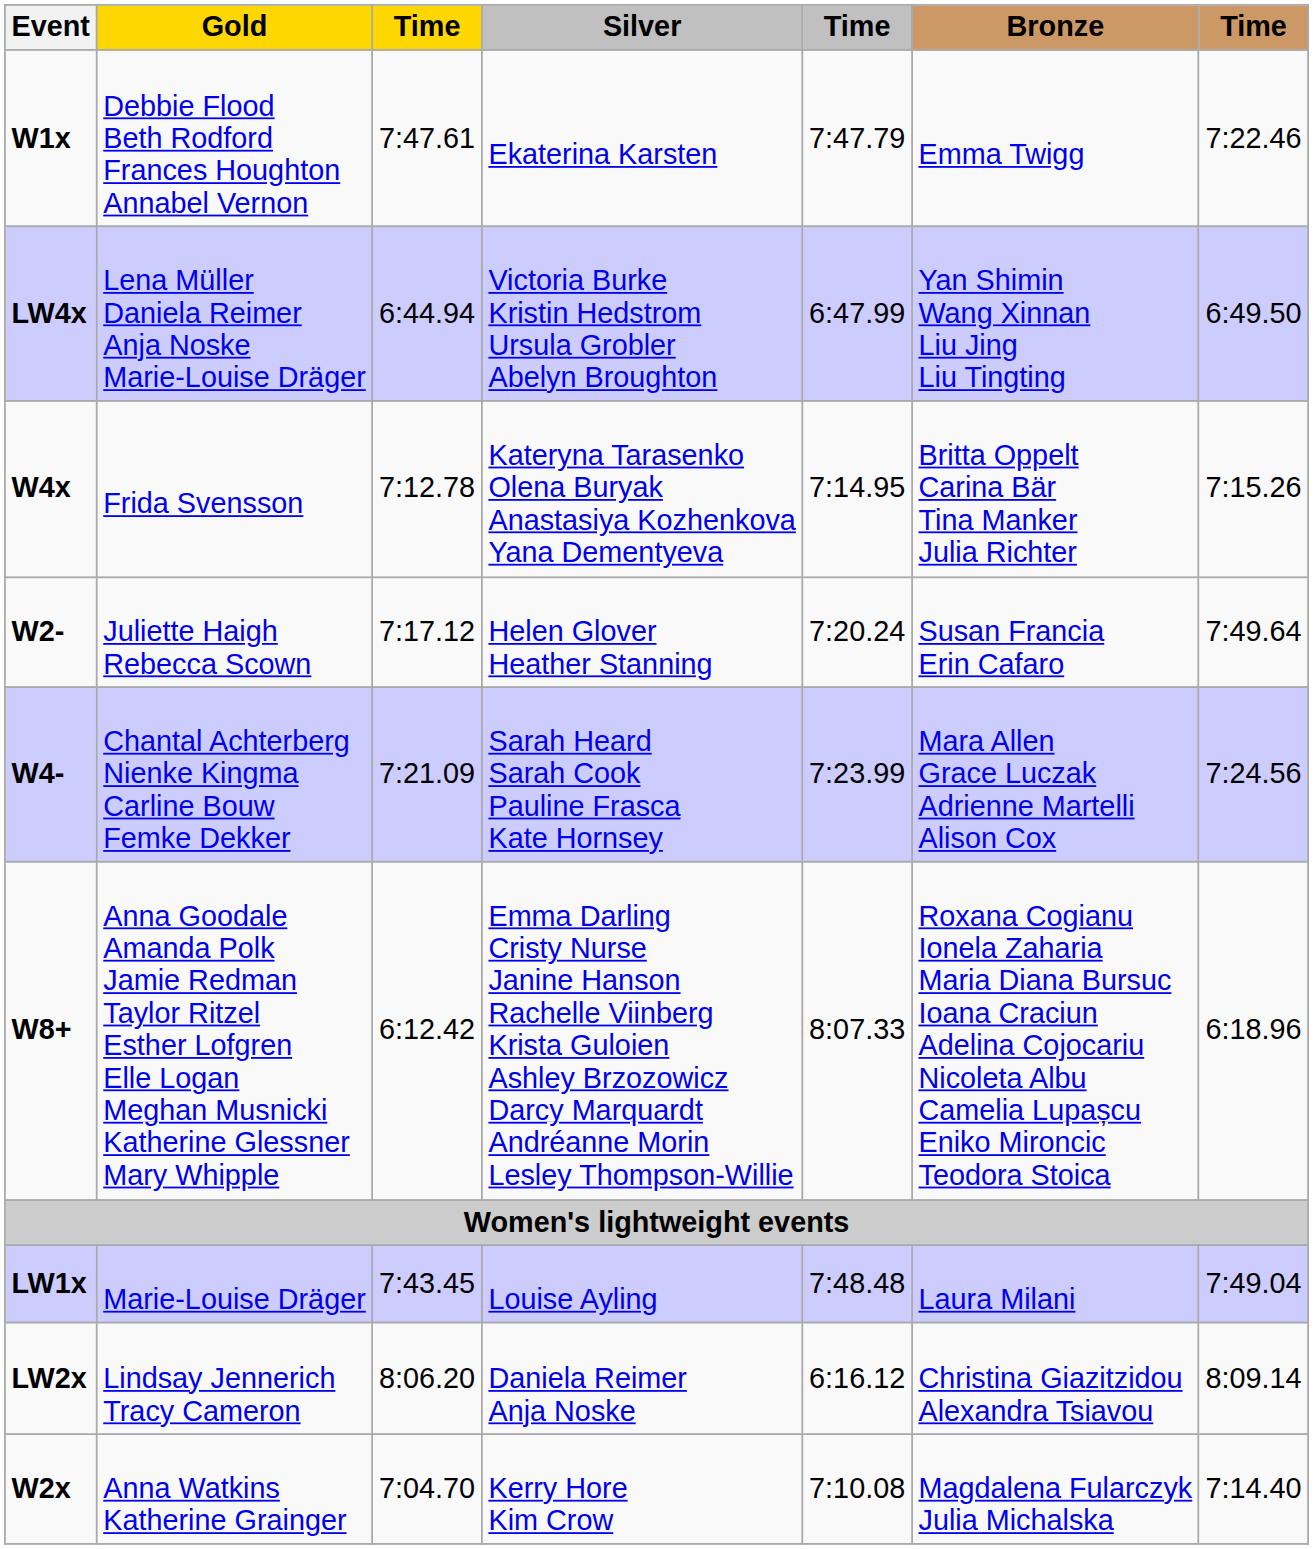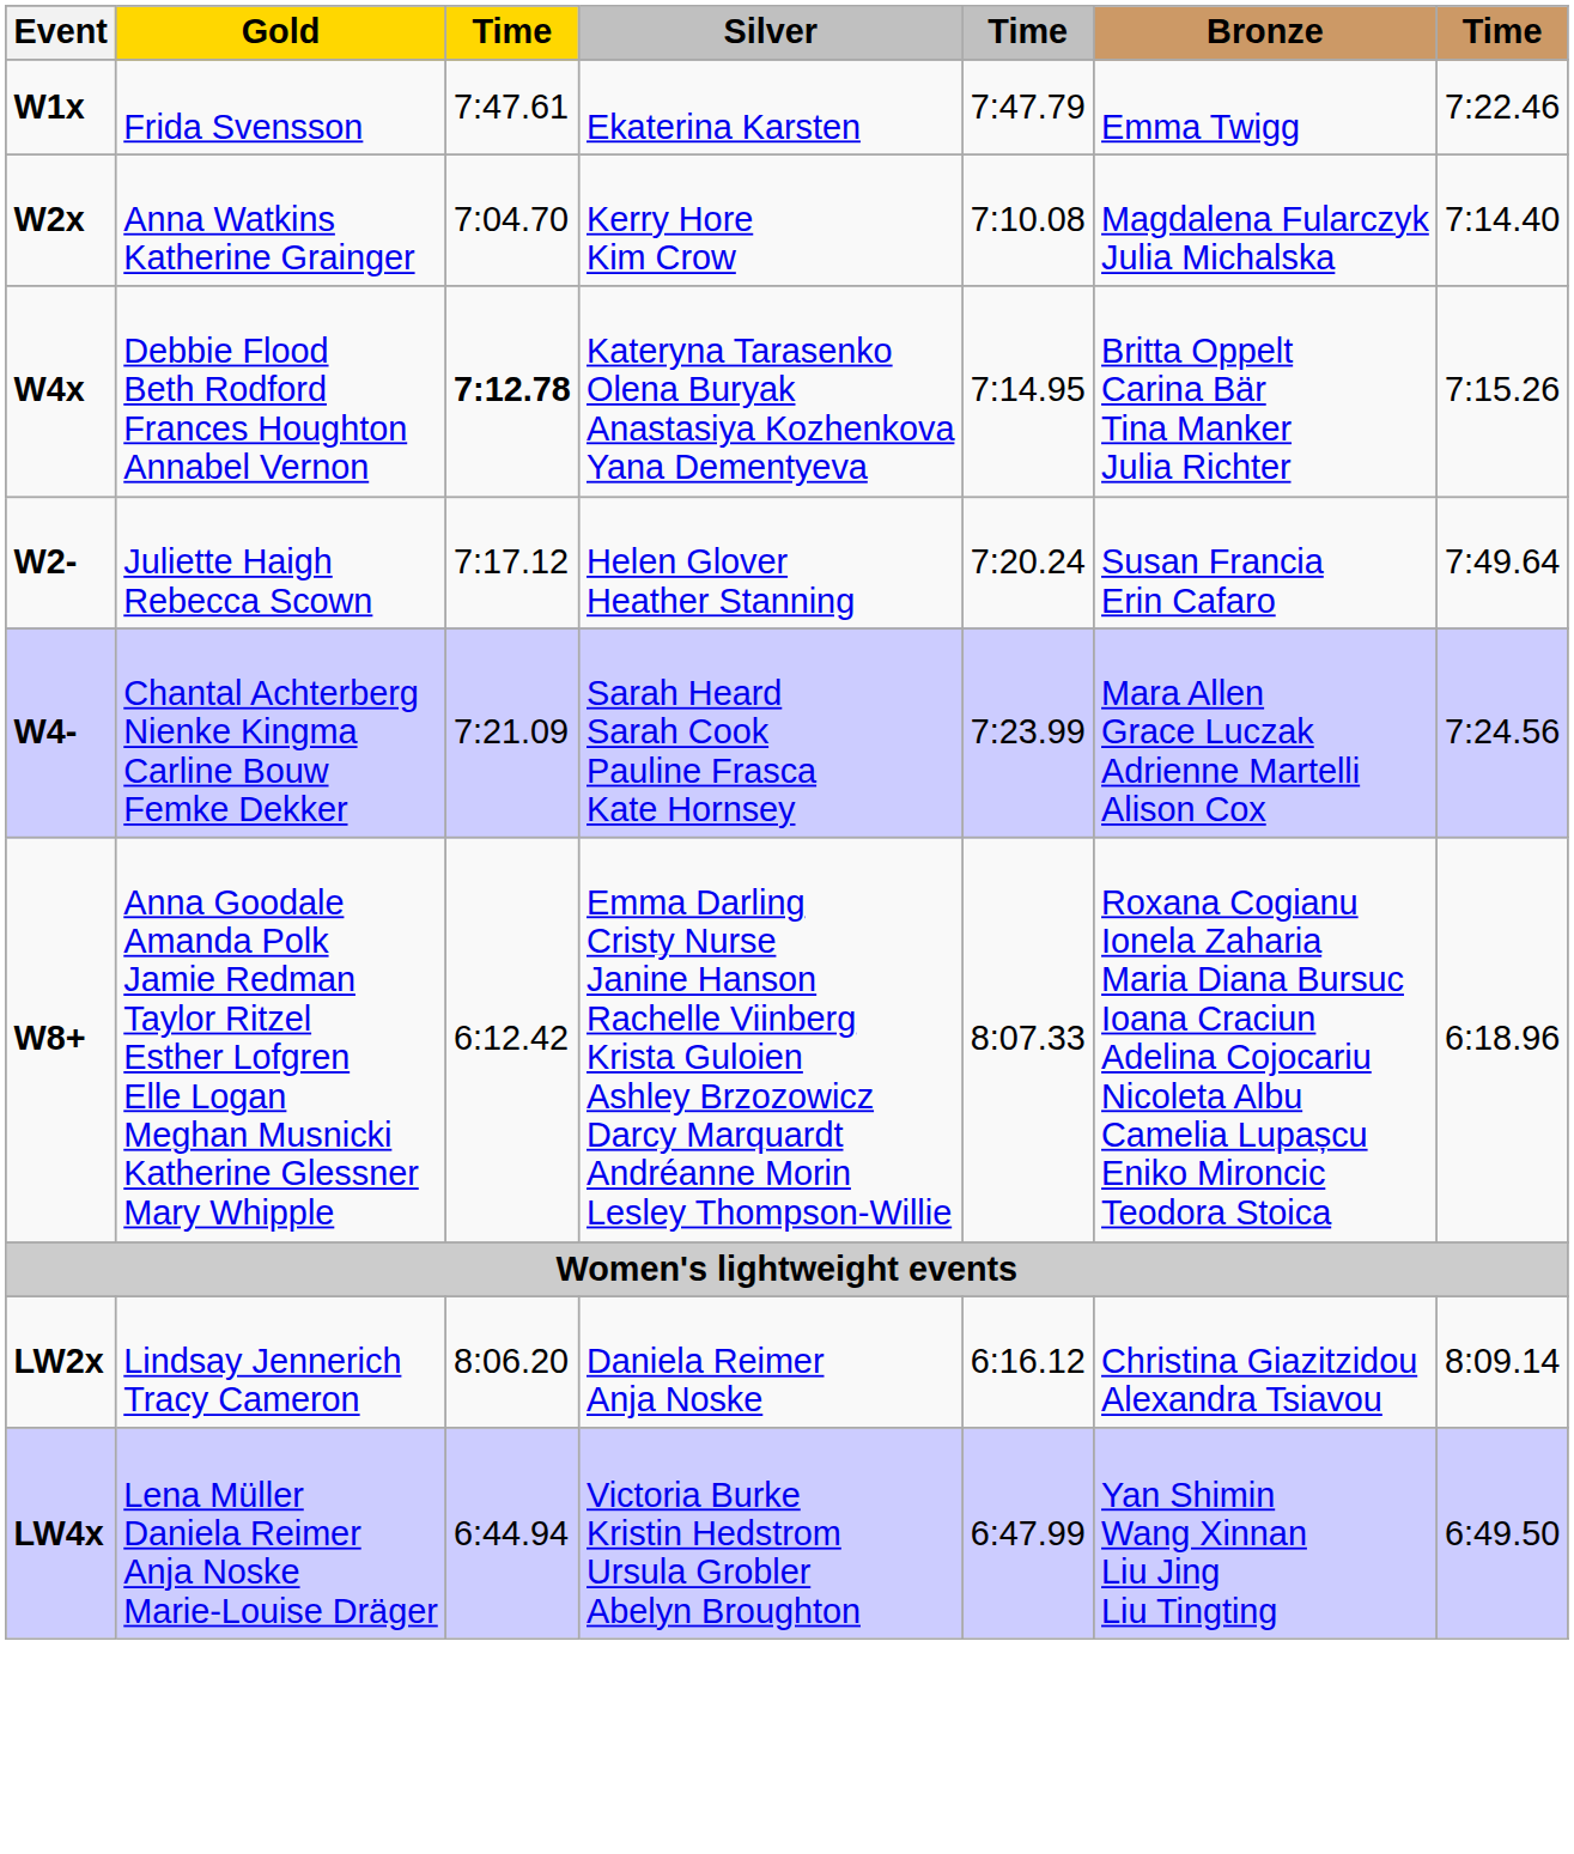 <table class="wikitable">
 <tr>
 <th>Event</th>
 <th style="text-align:center;background-color:gold;">Gold</th>
 <th style="text-align:center;background-color:gold;">Time</th>
 <th style="text-align:center;background-color:silver;">Silver</th>
 <th style="text-align:center;background-color:silver;">Time</th>
 <th style="text-align:center;background-color:#CC9966;">Bronze</th>
 <th style="text-align:center;background-color:#CC9966;">Time</th>
 </tr>
 <tr>
 <td><strong>W1x</strong></td>
-<td><br><a href='#'>Debbie Flood</a><br><a href='#'>Beth Rodford</a><br><a href='#'>Frances Houghton</a><br><a href='#'>Annabel Vernon</a></td>
+<td><br><a href='#'>Frida Svensson</a></td>
 <td>7:47.61</td>
 <td><br><a href='#'>Ekaterina Karsten</a></td>
 <td>7:47.79</td>
 <td><br><a href='#'>Emma Twigg</a></td>
 <td>7:22.46</td>
 </tr>
-<tr bgcolor=ccccff>
-<td><strong>LW4x</strong></td>
-<td><br><a href='#'>Lena Müller</a><br><a href='#'>Daniela Reimer</a><br><a href='#'>Anja Noske</a><br><a href='#'>Marie-Louise Dräger</a></td>
-<td>6:44.94</td>
-<td><br><a href='#'>Victoria Burke</a><br><a href='#'>Kristin Hedstrom</a><br><a href='#'>Ursula Grobler</a><br><a href='#'>Abelyn Broughton</a></td>
-<td>6:47.99</td>
-<td><br><a href='#'>Yan Shimin</a><br><a href='#'>Wang Xinnan</a><br><a href='#'>Liu Jing</a><br><a href='#'>Liu Tingting</a></td>
-<td>6:49.50</td>
+<tr>
+<td><strong>W2x</strong></td>
+<td><br><a href='#'>Anna Watkins</a><br><a href='#'>Katherine Grainger</a></td>
+<td>7:04.70</td>
+<td><br><a href='#'>Kerry Hore</a><br><a href='#'>Kim Crow</a></td>
+<td>7:10.08</td>
+<td><br><a href='#'>Magdalena Fularczyk</a><br><a href='#'>Julia Michalska</a></td>
+<td>7:14.40</td>
 </tr>
 <tr>
 <td><strong>W4x</strong></td>
-<td><br><a href='#'>Frida Svensson</a></td>
-<td>7:12.78</td>
+<td><br><a href='#'>Debbie Flood</a><br><a href='#'>Beth Rodford</a><br><a href='#'>Frances Houghton</a><br><a href='#'>Annabel Vernon</a></td>
+<td><strong>7:12.78</strong></td>
 <td><br><a href='#'>Kateryna Tarasenko</a><br><a href='#'>Olena Buryak</a><br><a href='#'>Anastasiya Kozhenkova</a><br><a href='#'>Yana Dementyeva</a></td>
 <td>7:14.95</td>
 <td><br><a href='#'>Britta Oppelt</a><br><a href='#'>Carina Bär</a><br><a href='#'>Tina Manker</a><br><a href='#'>Julia Richter</a></td>
 <td>7:15.26</td>
 </tr>
 <tr>
 <td><strong>W2-</strong></td>
 <td><br><a href='#'>Juliette Haigh</a><br><a href='#'>Rebecca Scown</a></td>
 <td>7:17.12</td>
 <td><br><a href='#'>Helen Glover</a><br><a href='#'>Heather Stanning</a></td>
 <td>7:20.24</td>
 <td><br><a href='#'>Susan Francia</a><br><a href='#'>Erin Cafaro</a></td>
 <td>7:49.64</td>
 </tr>
 <tr bgcolor=ccccff>
 <td><strong>W4-</strong></td>
 <td><br><a href='#'>Chantal Achterberg</a><br><a href='#'>Nienke Kingma</a><br><a href='#'>Carline Bouw</a><br><a href='#'>Femke Dekker</a></td>
 <td>7:21.09</td>
 <td><br><a href='#'>Sarah Heard</a><br><a href='#'>Sarah Cook</a><br><a href='#'>Pauline Frasca</a><br><a href='#'>Kate Hornsey</a></td>
 <td>7:23.99</td>
 <td><br><a href='#'>Mara Allen</a><br><a href='#'>Grace Luczak</a><br><a href='#'>Adrienne Martelli</a><br><a href='#'>Alison Cox</a></td>
 <td>7:24.56</td>
 </tr>
 <tr>
 <td><strong>W8+</strong></td>
 <td><br><a href='#'>Anna Goodale</a><br><a href='#'>Amanda Polk</a><br><a href='#'>Jamie Redman</a><br><a href='#'>Taylor Ritzel</a><br><a href='#'>Esther Lofgren</a><br><a href='#'>Elle Logan</a><br><a href='#'>Meghan Musnicki</a><br><a href='#'>Katherine Glessner</a><br><a href='#'>Mary Whipple</a></td>
 <td>6:12.42</td>
 <td><br><a href='#'>Emma Darling</a><br><a href='#'>Cristy Nurse</a><br><a href='#'>Janine Hanson</a><br><a href='#'>Rachelle Viinberg</a><br><a href='#'>Krista Guloien</a><br><a href='#'>Ashley Brzozowicz</a><br><a href='#'>Darcy Marquardt</a><br><a href='#'>Andréanne Morin</a><br><a href='#'>Lesley Thompson-Willie</a></td>
 <td>8:07.33</td>
 <td><br><a href='#'>Roxana Cogianu</a><br><a href='#'>Ionela Zaharia</a><br><a href='#'>Maria Diana Bursuc</a><br><a href='#'>Ioana Craciun</a><br><a href='#'>Adelina Cojocariu</a><br><a href='#'>Nicoleta Albu</a><br><a href='#'>Camelia Lupașcu</a><br><a href='#'>Eniko Mironcic</a><br><a href='#'>Teodora Stoica</a></td>
 <td>6:18.96</td>
 </tr>
 <tr>
 <th colspan="7" style="background-color:#CCC;">Women's lightweight events</th>
 </tr>
-<tr bgcolor=ccccff>
-<td><strong>LW1x</strong></td>
-<td><br><a href='#'>Marie-Louise Dräger</a></td>
-<td>7:43.45</td>
-<td><br><a href='#'>Louise Ayling</a></td>
-<td>7:48.48</td>
-<td><br><a href='#'>Laura Milani</a></td>
-<td>7:49.04</td>
-</tr>
 <tr>
 <td><strong>LW2x</strong></td>
 <td><br><a href='#'>Lindsay Jennerich</a><br><a href='#'>Tracy Cameron</a></td>
 <td>8:06.20</td>
 <td><br><a href='#'>Daniela Reimer</a><br><a href='#'>Anja Noske</a></td>
 <td>6:16.12</td>
 <td><br><a href='#'>Christina Giazitzidou</a><br><a href='#'>Alexandra Tsiavou</a></td>
 <td>8:09.14</td>
 </tr>
-<tr>
-<td><strong>W2x</strong></td>
-<td><br><a href='#'>Anna Watkins</a><br><a href='#'>Katherine Grainger</a></td>
-<td>7:04.70</td>
-<td><br><a href='#'>Kerry Hore</a><br><a href='#'>Kim Crow</a></td>
-<td>7:10.08</td>
-<td><br><a href='#'>Magdalena Fularczyk</a><br><a href='#'>Julia Michalska</a></td>
-<td>7:14.40</td>
+<tr bgcolor=ccccff>
+<td><strong>LW4x</strong></td>
+<td><br><a href='#'>Lena Müller</a><br><a href='#'>Daniela Reimer</a><br><a href='#'>Anja Noske</a><br><a href='#'>Marie-Louise Dräger</a></td>
+<td>6:44.94</td>
+<td><br><a href='#'>Victoria Burke</a><br><a href='#'>Kristin Hedstrom</a><br><a href='#'>Ursula Grobler</a><br><a href='#'>Abelyn Broughton</a></td>
+<td>6:47.99</td>
+<td><br><a href='#'>Yan Shimin</a><br><a href='#'>Wang Xinnan</a><br><a href='#'>Liu Jing</a><br><a href='#'>Liu Tingting</a></td>
+<td>6:49.50</td>
 </tr>
 </table>
